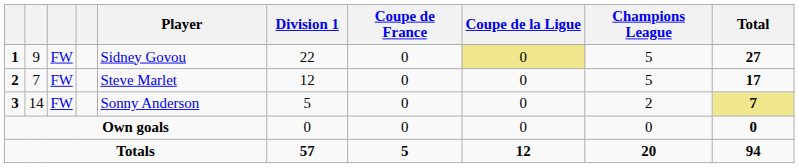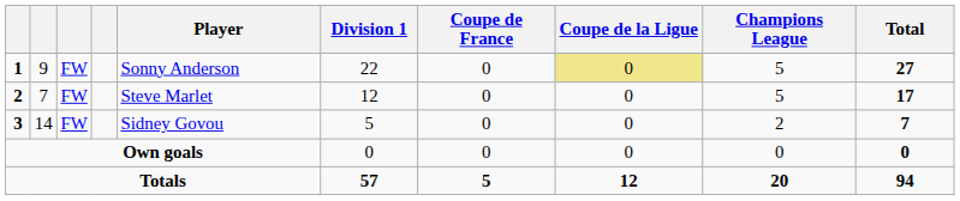 <table class="wikitable" style="text-align:center">
 <tr>
 <th width=15></th>
 <th width=15></th>
 <th width=15></th>
 <th width=15></th>
 <th width=175>Player</th>
 <th width=80><a href='#'>Division 1</a></th>
 <th width=115><a href='#'>Coupe de France</a></th>
 <th width=125><a href='#'>Coupe de la Ligue</a></th>
 <th width=130><a href='#'>Champions League</a></th>
 <th width=80>Total</th>
 </tr>
 <tr>
 <td><strong>1</strong></td>
 <td>9</td>
 <td><a href='#'>FW</a></td>
 <td></td>
-<td align=left><a href='#'>Sidney Govou</a></td>
+<td align=left><a href='#'>Sonny Anderson</a></td>
 <td>22</td>
 <td>0</td>
 <td style="background: khaki;">0</td>
 <td>5</td>
 <td><strong>27</strong></td>
 </tr>
 <tr>
 <td><strong>2</strong></td>
 <td>7</td>
 <td><a href='#'>FW</a></td>
 <td></td>
 <td align=left><a href='#'>Steve Marlet</a></td>
 <td>12</td>
 <td>0</td>
 <td>0</td>
 <td>5</td>
 <td><strong>17</strong></td>
 </tr>
 <tr>
 <td><strong>3</strong></td>
 <td>14</td>
 <td><a href='#'>FW</a></td>
 <td></td>
-<td align=left><a href='#'>Sonny Anderson</a></td>
+<td align=left><a href='#'>Sidney Govou</a></td>
 <td>5</td>
 <td>0</td>
 <td>0</td>
 <td>2</td>
-<td style="background: khaki;"><strong>7</strong></td>
+<td><strong>7</strong></td>
 </tr>
 <tr>
 <td colspan=5><strong>Own goals</strong></td>
 <td>0</td>
 <td>0</td>
 <td>0</td>
 <td>0</td>
 <td><strong>0</strong></td>
 </tr>
 <tr>
 <td colspan=5><strong>Totals</strong></td>
 <td><strong>57</strong></td>
 <td><strong>5</strong></td>
 <td><strong>12</strong></td>
 <td><strong>20</strong></td>
 <td><strong>94</strong></td>
 </tr>
 </table>
